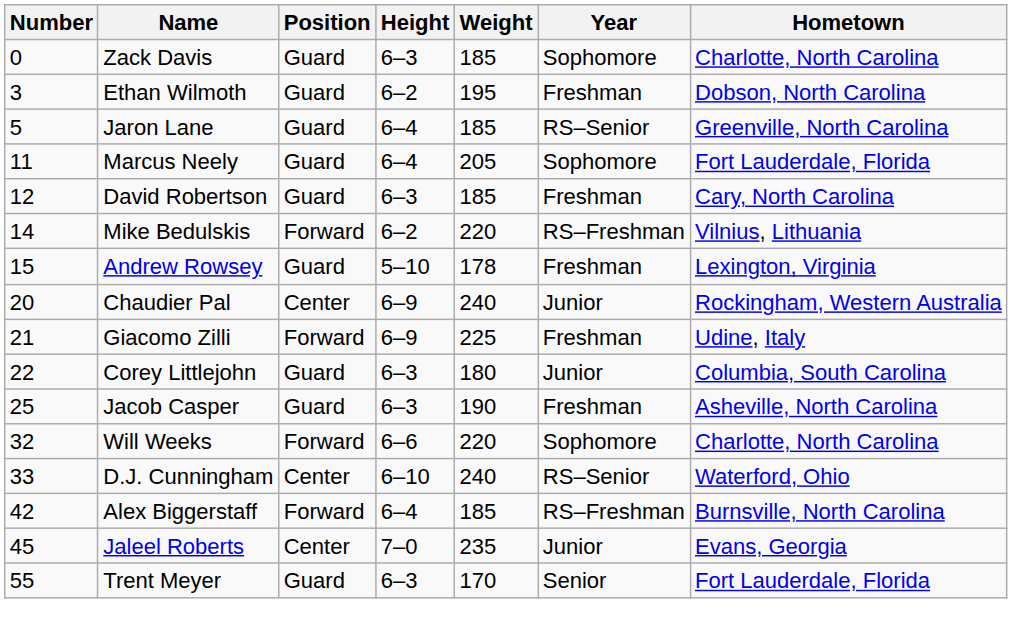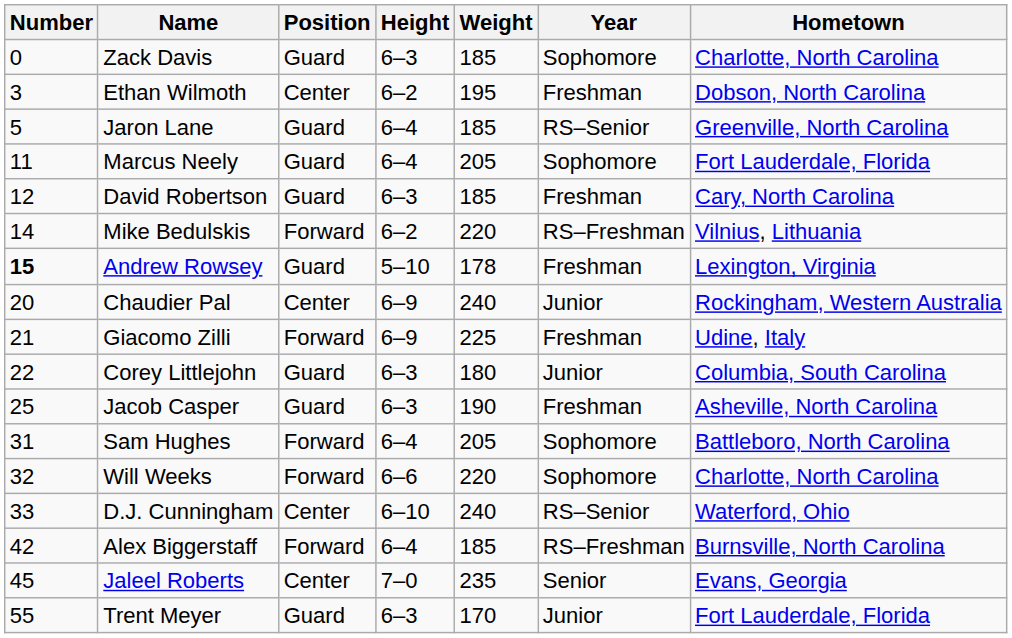 <table class="wikitable sortable" style="font-size: 95%;">
 <tr>
 <th>Number</th>
 <th>Name</th>
 <th>Position</th>
 <th>Height</th>
 <th>Weight</th>
 <th>Year</th>
 <th>Hometown</th>
 </tr>
 <tr>
 <td>0</td>
 <td>Zack Davis</td>
 <td>Guard</td>
 <td>6–3</td>
 <td>185</td>
 <td>Sophomore</td>
 <td><a href='#'>Charlotte, North Carolina</a></td>
 </tr>
 <tr>
 <td>3</td>
 <td>Ethan Wilmoth</td>
-<td>Guard</td>
+<td>Center</td>
 <td>6–2</td>
 <td>195</td>
 <td>Freshman</td>
 <td><a href='#'>Dobson, North Carolina</a></td>
 </tr>
 <tr>
 <td>5</td>
 <td>Jaron Lane</td>
 <td>Guard</td>
 <td>6–4</td>
 <td>185</td>
 <td>RS–Senior</td>
 <td><a href='#'>Greenville, North Carolina</a></td>
 </tr>
 <tr>
 <td>11</td>
 <td>Marcus Neely</td>
 <td>Guard</td>
 <td>6–4</td>
 <td>205</td>
 <td>Sophomore</td>
 <td><a href='#'>Fort Lauderdale, Florida</a></td>
 </tr>
 <tr>
 <td>12</td>
 <td>David Robertson</td>
 <td>Guard</td>
 <td>6–3</td>
 <td>185</td>
 <td>Freshman</td>
 <td><a href='#'>Cary, North Carolina</a></td>
 </tr>
 <tr>
 <td>14</td>
 <td>Mike Bedulskis</td>
 <td>Forward</td>
 <td>6–2</td>
 <td>220</td>
 <td>RS–Freshman</td>
 <td><a href='#'>Vilnius</a>, <a href='#'>Lithuania</a></td>
 </tr>
 <tr>
-<td>15</td>
+<td><strong>15</strong></td>
 <td><a href='#'>Andrew Rowsey</a></td>
 <td>Guard</td>
 <td>5–10</td>
 <td>178</td>
 <td>Freshman</td>
 <td><a href='#'>Lexington, Virginia</a></td>
 </tr>
 <tr>
 <td>20</td>
 <td>Chaudier Pal</td>
 <td>Center</td>
 <td>6–9</td>
 <td>240</td>
 <td>Junior</td>
 <td><a href='#'>Rockingham, Western Australia</a></td>
 </tr>
 <tr>
 <td>21</td>
 <td>Giacomo Zilli</td>
 <td>Forward</td>
 <td>6–9</td>
 <td>225</td>
 <td>Freshman</td>
 <td><a href='#'>Udine</a>, <a href='#'>Italy</a></td>
 </tr>
 <tr>
 <td>22</td>
 <td>Corey Littlejohn</td>
 <td>Guard</td>
 <td>6–3</td>
 <td>180</td>
 <td>Junior</td>
 <td><a href='#'>Columbia, South Carolina</a></td>
 </tr>
 <tr>
 <td>25</td>
 <td>Jacob Casper</td>
 <td>Guard</td>
 <td>6–3</td>
 <td>190</td>
 <td>Freshman</td>
 <td><a href='#'>Asheville, North Carolina</a></td>
 </tr>
 <tr>
+<td>31</td>
+<td>Sam Hughes</td>
+<td>Forward</td>
+<td>6–4</td>
+<td>205</td>
+<td>Sophomore</td>
+<td><a href='#'>Battleboro, North Carolina</a></td>
+</tr>
+<tr>
 <td>32</td>
 <td>Will Weeks</td>
 <td>Forward</td>
 <td>6–6</td>
 <td>220</td>
 <td>Sophomore</td>
 <td><a href='#'>Charlotte, North Carolina</a></td>
 </tr>
 <tr>
 <td>33</td>
 <td>D.J. Cunningham</td>
 <td>Center</td>
 <td>6–10</td>
 <td>240</td>
 <td>RS–Senior</td>
 <td><a href='#'>Waterford, Ohio</a></td>
 </tr>
 <tr>
 <td>42</td>
 <td>Alex Biggerstaff</td>
 <td>Forward</td>
 <td>6–4</td>
 <td>185</td>
 <td>RS–Freshman</td>
 <td><a href='#'>Burnsville, North Carolina</a></td>
 </tr>
 <tr>
 <td>45</td>
 <td><a href='#'>Jaleel Roberts</a></td>
 <td>Center</td>
 <td>7–0</td>
 <td>235</td>
-<td>Junior</td>
+<td>Senior</td>
 <td><a href='#'>Evans, Georgia</a></td>
 </tr>
 <tr>
 <td>55</td>
 <td>Trent Meyer</td>
 <td>Guard</td>
 <td>6–3</td>
 <td>170</td>
-<td>Senior</td>
+<td>Junior</td>
 <td><a href='#'>Fort Lauderdale, Florida</a></td>
 </tr>
 </table>
